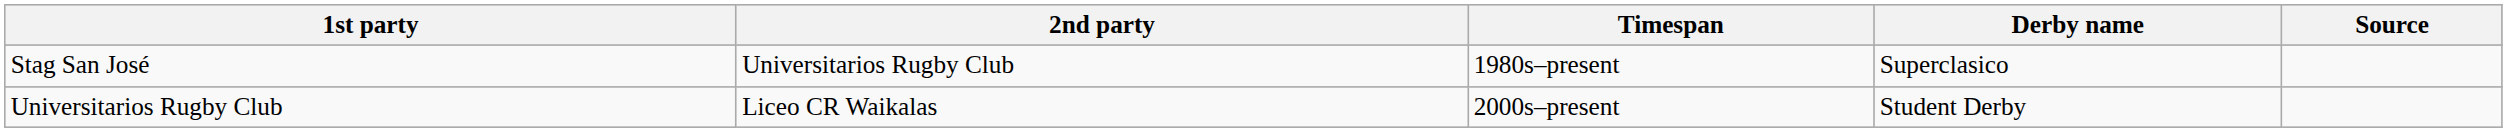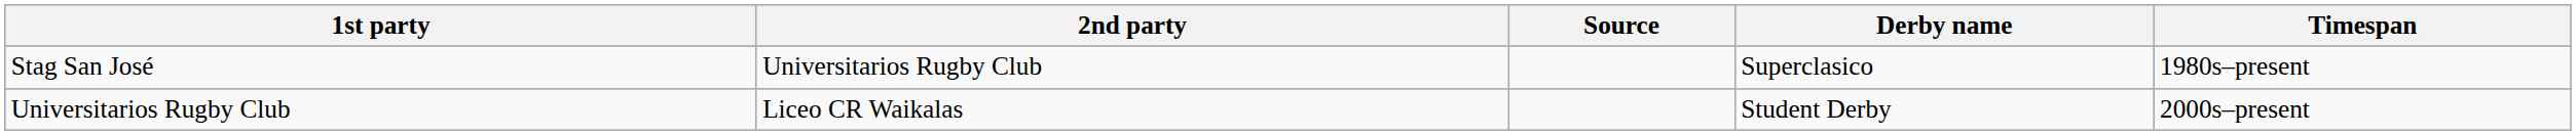 <table class="wikitable"  style="font-size:98%; width:98%;">
 <tr>
 <th>1st party</th>
 <th>2nd party</th>
+<th class="unsortable">Source</th>
+<th>Derby name</th>
 <th>Timespan</th>
-<th>Derby name</th>
-<th class="unsortable">Source</th>
 </tr>
 <tr>
 <td>Stag San José</td>
 <td>Universitarios Rugby Club</td>
+<td></td>
+<td>Superclasico</td>
 <td>1980s–present</td>
-<td>Superclasico</td>
-<td></td>
 </tr>
 <tr>
 <td>Universitarios Rugby Club</td>
 <td>Liceo CR Waikalas</td>
+<td></td>
+<td>Student Derby</td>
 <td>2000s–present</td>
-<td>Student Derby</td>
-<td></td>
 </tr>
 </table>
